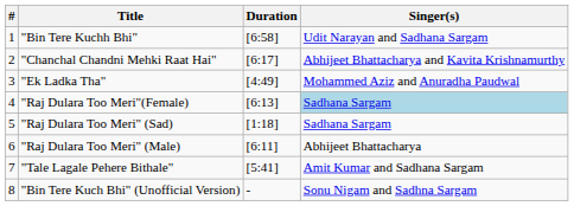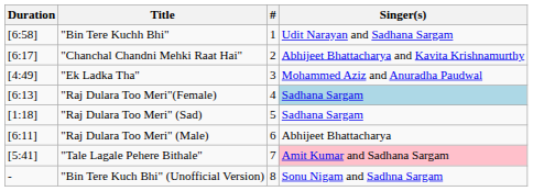 <table class="wikitable" style="font-size:95%;">
 <tr>
+<th>Duration</th>
+<th>Title</th>
 <th>#</th>
-<th>Title</th>
-<th>Duration</th>
 <th>Singer(s)</th>
 </tr>
 <tr>
+<td>[6:58]</td>
+<td>"Bin Tere Kuchh Bhi"</td>
 <td>1</td>
-<td>"Bin Tere Kuchh Bhi"</td>
-<td>[6:58]</td>
 <td><a href='#'>Udit Narayan</a> and <a href='#'>Sadhana Sargam</a></td>
 </tr>
 <tr>
+<td>[6:17]</td>
+<td>"Chanchal Chandni Mehki Raat Hai"</td>
 <td>2</td>
-<td>"Chanchal Chandni Mehki Raat Hai"</td>
-<td>[6:17]</td>
 <td><a href='#'>Abhijeet Bhattacharya</a> and <a href='#'>Kavita Krishnamurthy</a></td>
 </tr>
 <tr>
+<td>[4:49]</td>
+<td>"Ek Ladka Tha"</td>
 <td>3</td>
-<td>"Ek Ladka Tha"</td>
-<td>[4:49]</td>
 <td><a href='#'>Mohammed Aziz</a> and <a href='#'>Anuradha Paudwal</a></td>
 </tr>
 <tr>
+<td>[6:13]</td>
+<td>"Raj Dulara Too Meri"(Female)</td>
 <td>4</td>
-<td>"Raj Dulara Too Meri"(Female)</td>
-<td>[6:13]</td>
 <td style="background: lightblue;"><a href='#'>Sadhana Sargam</a></td>
 </tr>
 <tr>
+<td>[1:18]</td>
+<td>"Raj Dulara Too Meri" (Sad)</td>
 <td>5</td>
-<td>"Raj Dulara Too Meri" (Sad)</td>
-<td>[1:18]</td>
 <td><a href='#'>Sadhana Sargam</a></td>
 </tr>
 <tr>
+<td>[6:11]</td>
+<td>"Raj Dulara Too Meri" (Male)</td>
 <td>6</td>
-<td>"Raj Dulara Too Meri" (Male)</td>
-<td>[6:11]</td>
 <td>Abhijeet Bhattacharya</td>
 </tr>
 <tr>
+<td>[5:41]</td>
+<td>"Tale Lagale Pehere Bithale"</td>
 <td>7</td>
-<td>"Tale Lagale Pehere Bithale"</td>
-<td>[5:41]</td>
-<td><a href='#'>Amit Kumar</a> and Sadhana Sargam</td>
+<td style="background: pink;"><a href='#'>Amit Kumar</a> and Sadhana Sargam</td>
 </tr>
 <tr>
+<td>-</td>
+<td>"Bin Tere Kuch Bhi" (Unofficial Version)</td>
 <td>8</td>
-<td>"Bin Tere Kuch Bhi" (Unofficial Version)</td>
-<td>-</td>
 <td><a href='#'>Sonu Nigam</a> and <a href='#'>Sadhna Sargam</a></td>
 </tr>
 </table>
